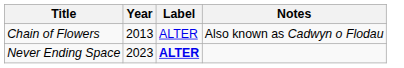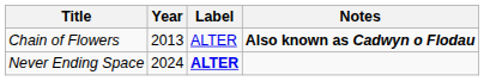 <table class="wikitable">
 <tr>
 <th>Title</th>
 <th>Year</th>
 <th>Label</th>
 <th>Notes</th>
 </tr>
 <tr>
 <td><em>Chain of Flowers</em></td>
 <td>2013</td>
 <td><a href='#'>ALTER</a></td>
-<td>Also known as <em>Cadwyn o Flodau</em></td>
+<td><strong>Also known as <em>Cadwyn o Flodau</em></strong></td>
 </tr>
 <tr>
 <td><em>Never Ending Space</em></td>
-<td>2023</td>
+<td>2024</td>
 <td><strong><a href='#'>ALTER</a></strong></td>
 <td></td>
 </tr>
 </table>
